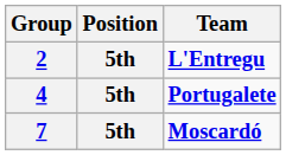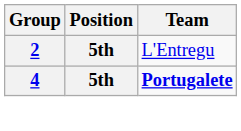 <table class="wikitable" style="font-size:90%">
 <tr>
 <th>Group</th>
 <th>Position</th>
 <th>Team</th>
 </tr>
 <tr>
 <th><a href='#'>2</a></th>
 <th>5th</th>
-<td><strong><a href='#'>L'Entregu</a></strong></td>
+<td><a href='#'>L'Entregu</a></td>
 </tr>
 <tr>
 <th><a href='#'>4</a></th>
 <th>5th</th>
 <td><strong><a href='#'>Portugalete</a></strong></td>
 </tr>
-<tr>
-<th><a href='#'>7</a></th>
-<th>5th</th>
-<td><strong><a href='#'>Moscardó</a></strong></td>
-</tr>
 </table>
